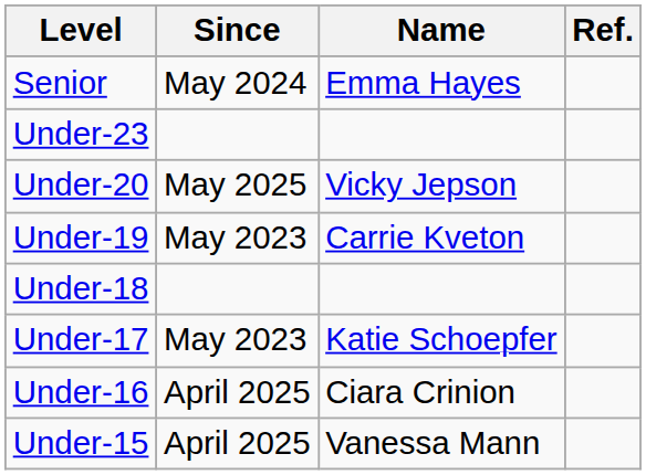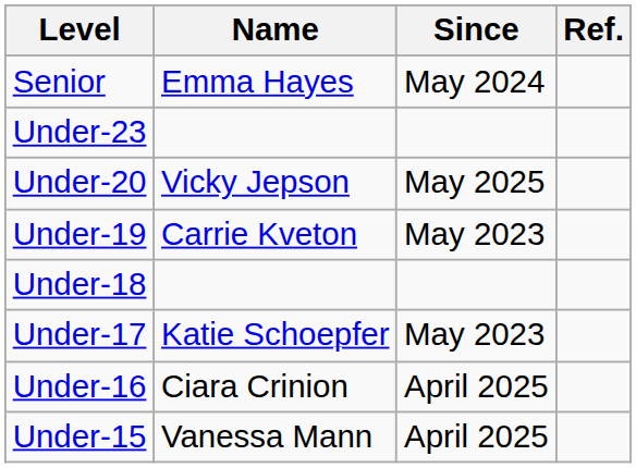 <table class="wikitable">
 <tr>
 <th>Level</th>
+<th>Name</th>
 <th>Since</th>
-<th>Name</th>
 <th>Ref.</th>
 </tr>
 <tr>
 <td><a href='#'>Senior</a></td>
+<td> <a href='#'>Emma Hayes</a></td>
 <td>May 2024</td>
-<td> <a href='#'>Emma Hayes</a></td>
 <td></td>
 </tr>
 <tr>
 <td><a href='#'>Under-23</a></td>
 <td></td>
 <td></td>
 <td></td>
 </tr>
 <tr>
 <td><a href='#'>Under-20</a></td>
+<td> <a href='#'>Vicky Jepson</a></td>
 <td>May 2025</td>
-<td> <a href='#'>Vicky Jepson</a></td>
 <td></td>
 </tr>
 <tr>
 <td><a href='#'>Under-19</a></td>
+<td> <a href='#'>Carrie Kveton</a></td>
 <td>May 2023</td>
-<td> <a href='#'>Carrie Kveton</a></td>
 <td></td>
 </tr>
 <tr>
 <td><a href='#'>Under-18</a></td>
 <td></td>
 <td></td>
 <td></td>
 </tr>
 <tr>
 <td><a href='#'>Under-17</a></td>
+<td> <a href='#'>Katie Schoepfer</a></td>
 <td>May 2023</td>
-<td> <a href='#'>Katie Schoepfer</a></td>
 <td></td>
 </tr>
 <tr>
 <td><a href='#'>Under-16</a></td>
+<td> Ciara Crinion</td>
 <td>April 2025</td>
-<td> Ciara Crinion</td>
 <td></td>
 </tr>
 <tr>
 <td><a href='#'>Under-15</a></td>
+<td> Vanessa Mann</td>
 <td>April 2025</td>
-<td> Vanessa Mann</td>
 <td></td>
 </tr>
 </table>
